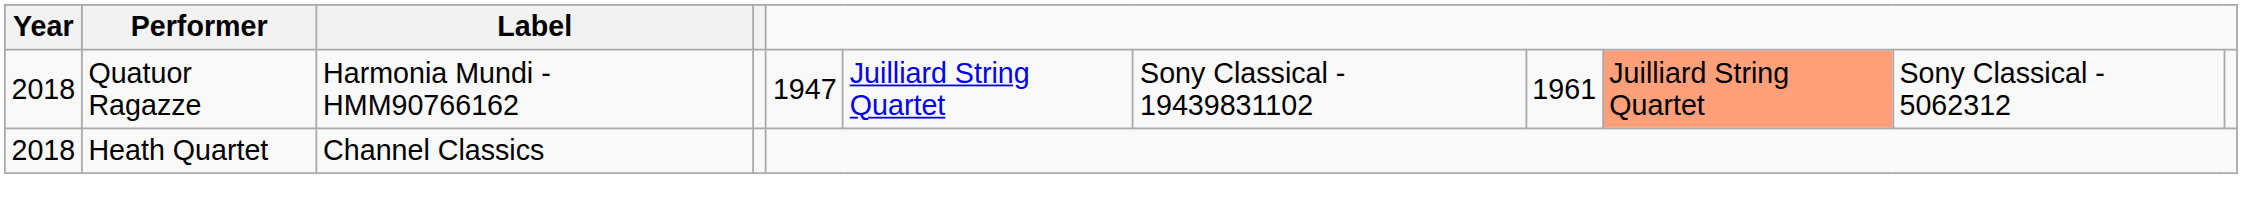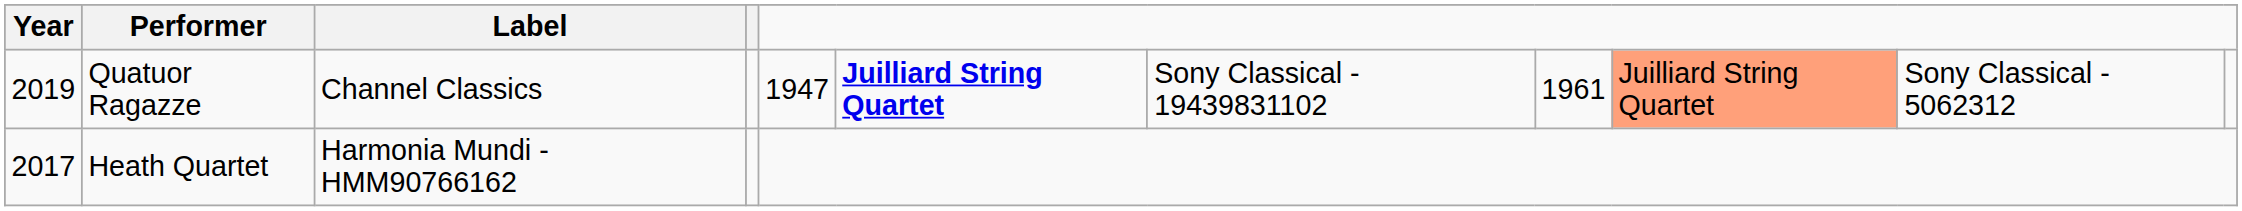 <table class="wikitable">
 <tr>
 <th>Year</th>
 <th>Performer</th>
 <th>Label</th>
 <th></th>
 </tr>
 <tr>
-<td>2018</td>
+<td>2019</td>
 <td>Quatuor Ragazze</td>
-<td>Harmonia Mundi - HMM90766162</td>
+<td>Channel Classics</td>
 <td></td>
 <td>1947</td>
-<td><a href='#'>Juilliard String Quartet</a></td>
+<td><strong><a href='#'>Juilliard String Quartet</a></strong></td>
 <td>Sony Classical - 19439831102</td>
 <td>1961</td>
 <td style="background: lightsalmon;">Juilliard String Quartet</td>
 <td>Sony Classical - 5062312</td>
 <td></td>
 </tr>
 <tr>
-<td>2018</td>
+<td>2017</td>
 <td>Heath Quartet</td>
-<td>Channel Classics</td>
+<td>Harmonia Mundi - HMM90766162</td>
 <td></td>
 </tr>
 </table>
